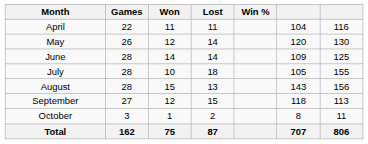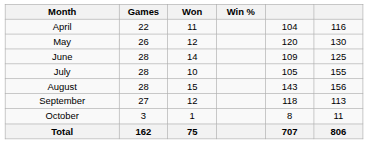 <table class="wikitable" style="font-size:95%; text-align:center; width:38em;margin: 0.5em auto;">
 <tr>
 <th width="28%">Month</th>
 <th width="12%">Games</th>
 <th width="12%">Won</th>
-<th width="12%">Lost</th>
 <th width="12%">Win %</th>
 <th width="12%"></th>
 <th width="12%"></th>
 </tr>
 <tr>
 <td>April</td>
 <td>22</td>
-<td>11</td>
 <td>11</td>
 <td></td>
 <td>104</td>
 <td>116</td>
 </tr>
 <tr>
 <td>May</td>
 <td>26</td>
 <td>12</td>
-<td>14</td>
 <td></td>
 <td>120</td>
 <td>130</td>
 </tr>
 <tr>
 <td>June</td>
 <td>28</td>
-<td>14</td>
 <td>14</td>
 <td></td>
 <td>109</td>
 <td>125</td>
 </tr>
 <tr>
 <td>July</td>
 <td>28</td>
 <td>10</td>
-<td>18</td>
 <td></td>
 <td>105</td>
 <td>155</td>
 </tr>
 <tr>
 <td>August</td>
 <td>28</td>
 <td>15</td>
-<td>13</td>
 <td></td>
 <td>143</td>
 <td>156</td>
 </tr>
 <tr>
 <td>September</td>
 <td>27</td>
 <td>12</td>
-<td>15</td>
 <td></td>
 <td>118</td>
 <td>113</td>
 </tr>
 <tr>
 <td>October</td>
 <td>3</td>
 <td>1</td>
-<td>2</td>
 <td></td>
 <td>8</td>
 <td>11</td>
 </tr>
 <tr>
 <th>Total</th>
 <th>162</th>
 <th>75</th>
-<th>87</th>
 <th></th>
 <th>707</th>
 <th>806</th>
 </tr>
 </table>
